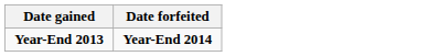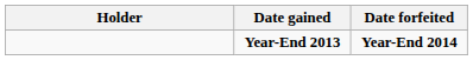 <table class="wikitable" style="font-size:95%">
 <tr>
+<th style="width:222px;">Holder</th>
 <th style="width:110px;">Date gained</th>
 <th style="width:110px;">Date forfeited</th>
 </tr>
 <tr>
+<td><br></td>
 <td style="text-align:center;"><strong>Year-End 2013</strong></td>
 <td style="text-align:center;"><strong>Year-End 2014</strong></td>
 </tr>
 </table>
